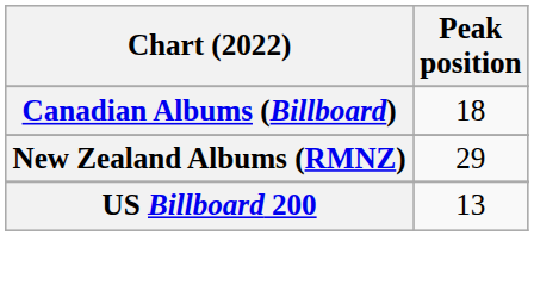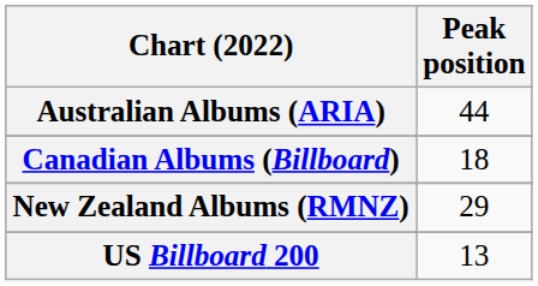 <table class="wikitable sortable plainrowheaders" style="text-align:center">
 <tr>
 <th scope="col">Chart (2022)</th>
 <th scope="col">Peak<br>position</th>
+</tr>
+<tr>
+<th scope="row">Australian Albums (<a href='#'>ARIA</a>)</th>
+<td>44</td>
 </tr>
 <tr>
 </tr>
 <tr>
 <th scope="row"><a href='#'>Canadian Albums</a> (<em><a href='#'>Billboard</a></em>)</th>
 <td>18</td>
 </tr>
 <tr>
 </tr>
 <tr>
 </tr>
 <tr>
 <th scope="row">New Zealand Albums (<a href='#'>RMNZ</a>)</th>
 <td>29</td>
 </tr>
 <tr>
 </tr>
 <tr>
 </tr>
 <tr>
 </tr>
 <tr>
 <th scope="row">US <a href='#'><em>Billboard</em> 200</a></th>
 <td>13</td>
 </tr>
 </table>
